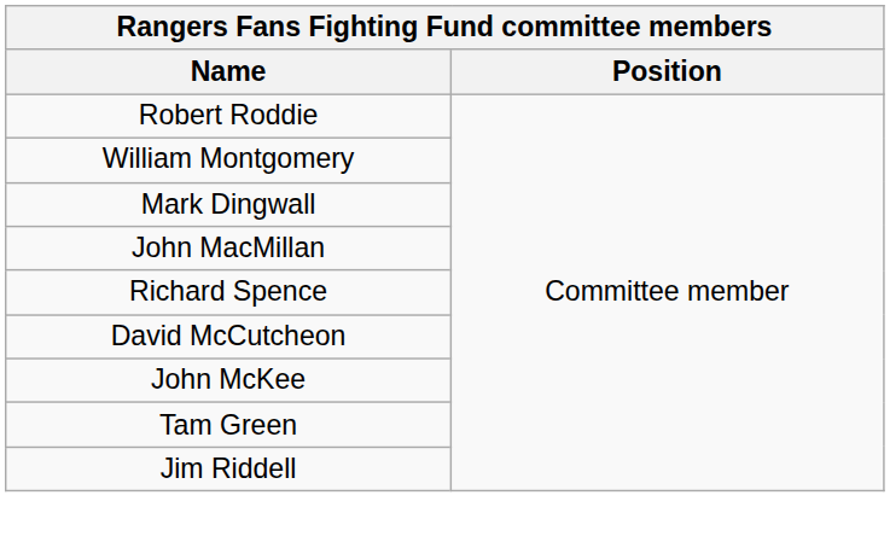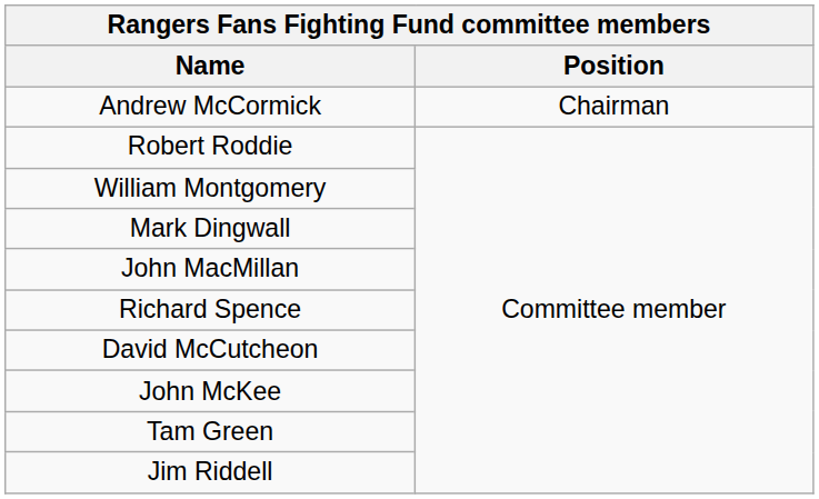 <table class="wikitable plainrowheaders" style="width: 40%;">
 <tr>
 <th colspan=2>Rangers Fans Fighting Fund committee members</th>
 </tr>
 <tr>
 <th scope="col">Name</th>
 <th scope="col">Position</th>
+</tr>
+<tr>
+<td align="center">Andrew McCormick</td>
+<td align="center">Chairman</td>
 </tr>
 <tr>
 <td align="center">Robert Roddie</td>
 <td align="center" rowspan="9">Committee member</td>
 </tr>
 <tr>
 <td align="center">William Montgomery</td>
 </tr>
 <tr>
 <td align="center">Mark Dingwall</td>
 </tr>
 <tr>
 <td align="center">John MacMillan</td>
 </tr>
 <tr>
 <td align="center">Richard Spence</td>
 </tr>
 <tr>
 <td align="center">David McCutcheon</td>
 </tr>
 <tr>
 <td align="center">John McKee</td>
 </tr>
 <tr>
 <td align="center">Tam Green</td>
 </tr>
 <tr>
 <td align="center">Jim Riddell</td>
 </tr>
 </table>
